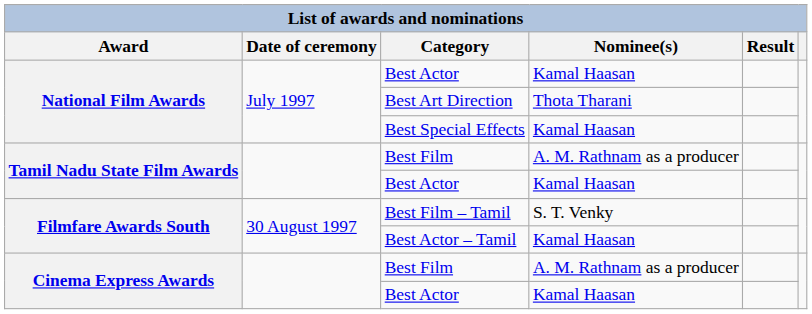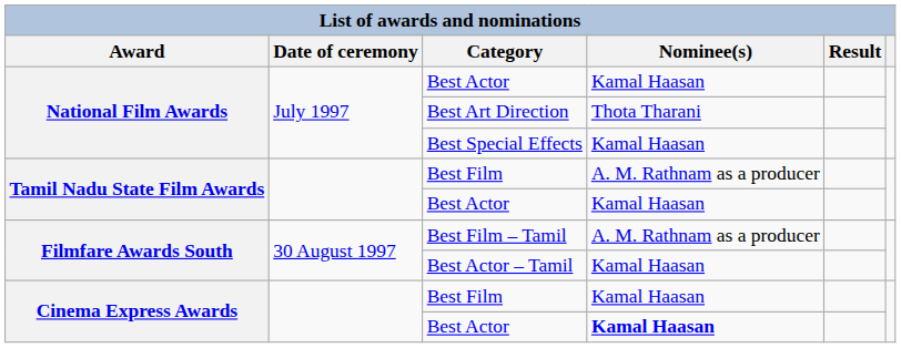 <table class="wikitable sortable wiki table plainrowheaders unsortable">
 <tr style="background:#ccc; vertical-align:bottom;">
 <th colspan="6" style="background: LightSteelBlue;">List of awards and nominations</th>
 </tr>
 <tr>
 <th scope="col">Award</th>
 <th scope="col">Date of ceremony</th>
 <th scope="col">Category</th>
 <th scope="col">Nominee(s)</th>
 <th scope="col">Result</th>
 <th scope="col" class="unsortable"></th>
 </tr>
 <tr>
 <th scope="row" rowspan="3"><a href='#'>National Film Awards</a></th>
 <td rowspan="3"><a href='#'>July 1997</a></td>
 <td><a href='#'>Best Actor</a></td>
 <td><a href='#'>Kamal Haasan</a></td>
 <td></td>
 <td style="text-align:center;" rowspan="3"></td>
 </tr>
 <tr>
 <td><a href='#'>Best Art Direction</a></td>
 <td><a href='#'>Thota Tharani</a></td>
 <td></td>
 </tr>
 <tr>
 <td><a href='#'>Best Special Effects</a></td>
 <td><a href='#'>Kamal Haasan</a></td>
 <td></td>
 </tr>
 <tr>
 <th scope="row" rowspan="2"><a href='#'>Tamil Nadu State Film Awards</a></th>
 <td rowspan="2"></td>
 <td><a href='#'>Best Film </a></td>
 <td><a href='#'>A. M. Rathnam</a> as a producer</td>
 <td></td>
 <td style="text-align:center;" rowspan="2"></td>
 </tr>
 <tr>
 <td><a href='#'>Best Actor</a></td>
 <td><a href='#'>Kamal Haasan</a></td>
 <td></td>
 </tr>
 <tr>
 <th scope="row" rowspan="2"><a href='#'>Filmfare Awards South</a></th>
 <td rowspan="2"><a href='#'>30 August 1997</a></td>
 <td><a href='#'>Best Film – Tamil</a></td>
-<td>S. T. Venky</td>
+<td><a href='#'>A. M. Rathnam</a> as a producer</td>
 <td></td>
 <td style="text-align:center;" rowspan="2"><br><br></td>
 </tr>
 <tr>
 <td><a href='#'>Best Actor – Tamil</a></td>
 <td><a href='#'>Kamal Haasan</a></td>
 <td></td>
 </tr>
 <tr>
 <th scope="row" rowspan="2"><a href='#'>Cinema Express Awards</a></th>
 <td rowspan="2"></td>
 <td><a href='#'>Best Film</a></td>
-<td><a href='#'>A. M. Rathnam</a> as a producer</td>
+<td><a href='#'>Kamal Haasan</a></td>
 <td></td>
 <td style="text-align:center;" rowspan="2"></td>
 </tr>
 <tr>
 <td><a href='#'>Best Actor</a></td>
-<td><a href='#'>Kamal Haasan</a></td>
+<td><strong><a href='#'>Kamal Haasan</a></strong></td>
 <td></td>
 </tr>
 </table>
